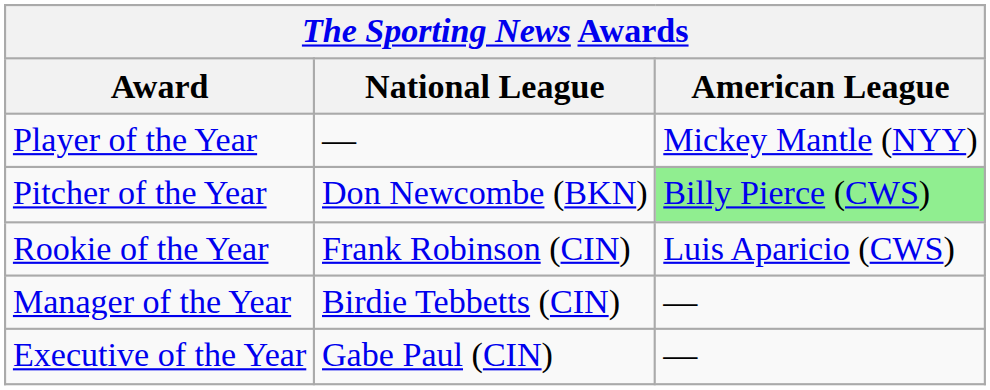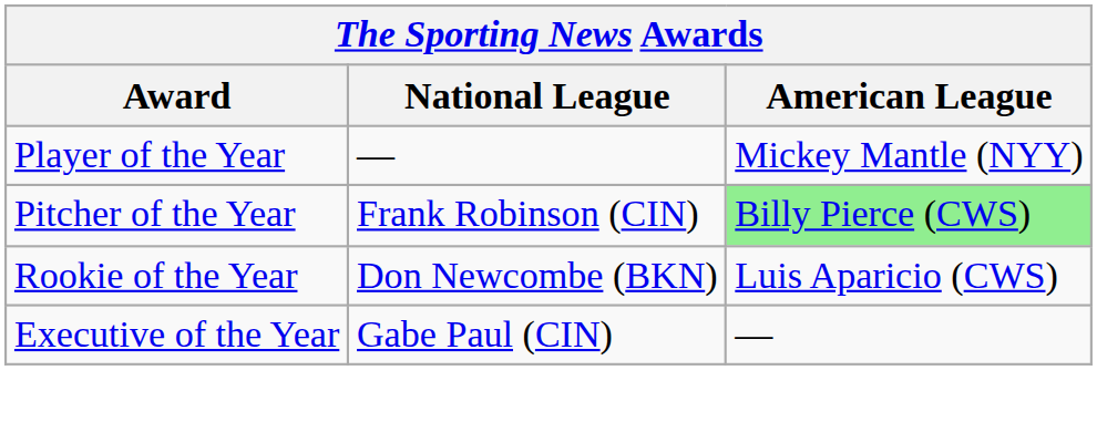 <table class="wikitable">
 <tr>
 <th colspan="3"><em><a href='#'>The Sporting News</a></em> <a href='#'>Awards</a></th>
 </tr>
 <tr>
 <th>Award</th>
 <th>National League</th>
 <th>American League</th>
 </tr>
 <tr>
 <td><a href='#'>Player of the Year</a></td>
 <td>—</td>
 <td><a href='#'>Mickey Mantle</a> (<a href='#'>NYY</a>)</td>
 </tr>
 <tr>
 <td><a href='#'>Pitcher of the Year</a></td>
-<td><a href='#'>Don Newcombe</a> (<a href='#'>BKN</a>)</td>
+<td><a href='#'>Frank Robinson</a> (<a href='#'>CIN</a>)</td>
 <td style="background: lightgreen;"><a href='#'>Billy Pierce</a> (<a href='#'>CWS</a>)</td>
 </tr>
 <tr>
 <td><a href='#'>Rookie of the Year</a></td>
-<td><a href='#'>Frank Robinson</a> (<a href='#'>CIN</a>)</td>
+<td><a href='#'>Don Newcombe</a> (<a href='#'>BKN</a>)</td>
 <td><a href='#'>Luis Aparicio</a> (<a href='#'>CWS</a>)</td>
-</tr>
-<tr>
-<td><a href='#'>Manager of the Year</a></td>
-<td><a href='#'>Birdie Tebbetts</a> (<a href='#'>CIN</a>)</td>
-<td>—</td>
 </tr>
 <tr>
 <td><a href='#'>Executive of the Year</a></td>
 <td><a href='#'>Gabe Paul</a> (<a href='#'>CIN</a>)</td>
 <td>—</td>
 </tr>
 </table>
